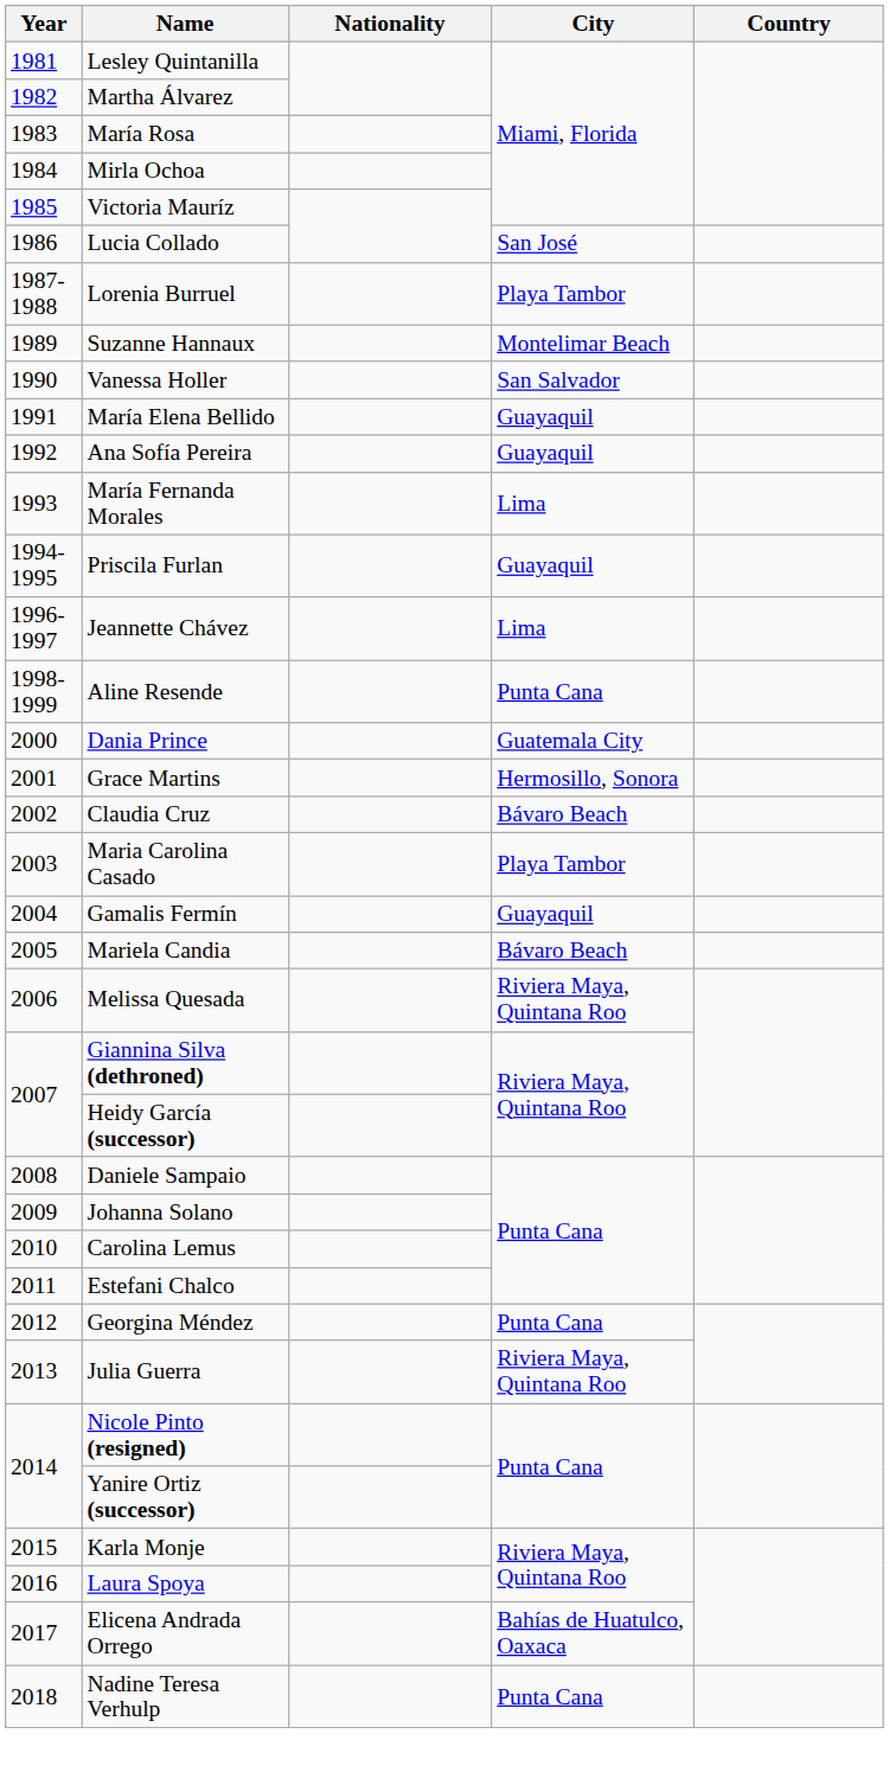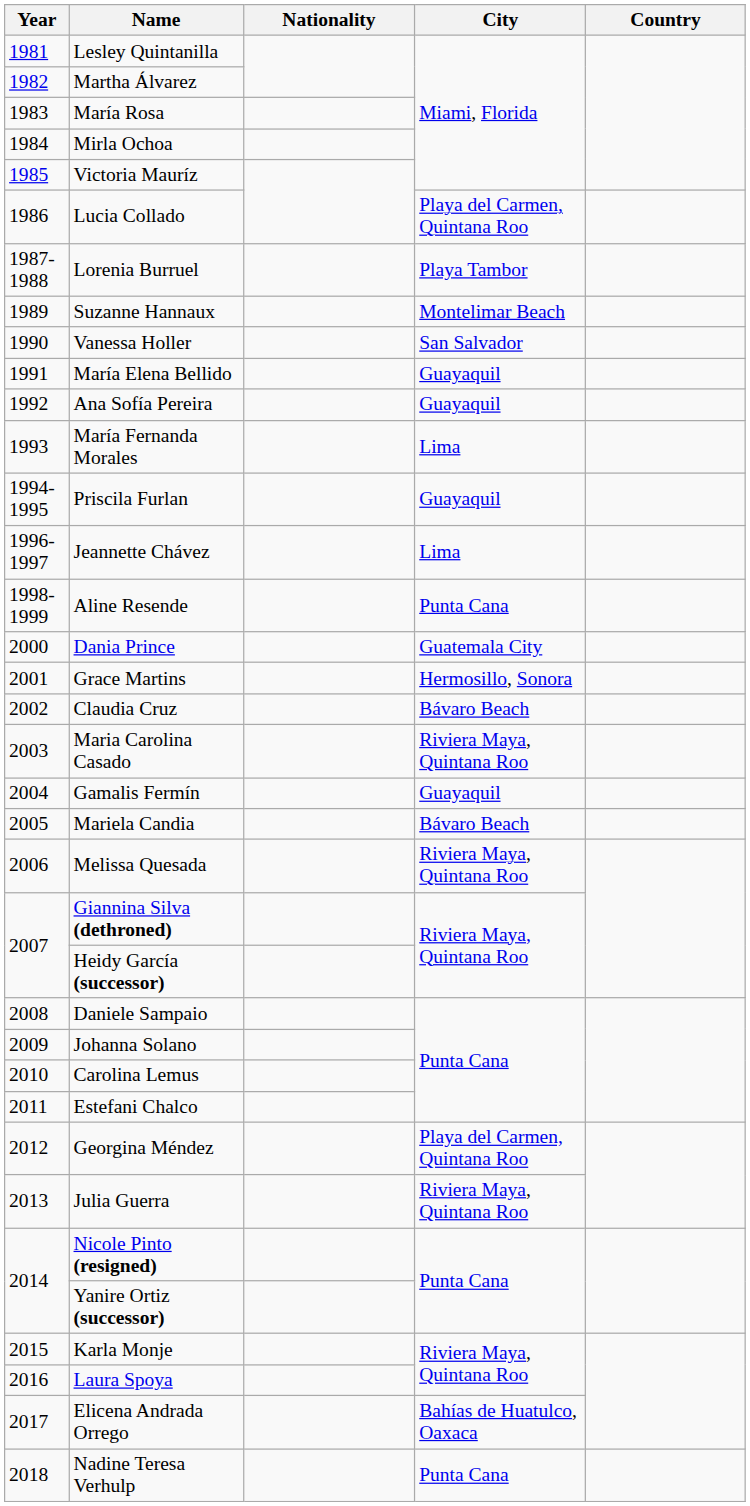 <table class="wikitable sortable collapsible">
 <tr>
 <th style="width:55px;" sortable>Year</th>
 <th style="width:200px;">Name</th>
 <th style="width:200px;">Nationality</th>
 <th style="width:200px;">City</th>
 <th style="width:200px;">Country</th>
 </tr>
 <tr>
 <td><a href='#'>1981</a></td>
 <td>Lesley Quintanilla</td>
 <td rowspan=2></td>
 <td rowspan=5><a href='#'>Miami</a>, <a href='#'>Florida</a></td>
 <td rowspan=5></td>
 </tr>
 <tr>
 <td><a href='#'>1982</a></td>
 <td>Martha Álvarez</td>
 </tr>
 <tr>
 <td>1983</td>
 <td>María Rosa</td>
 <td></td>
 </tr>
 <tr>
 <td>1984</td>
 <td>Mirla Ochoa</td>
 <td></td>
 </tr>
 <tr>
 <td><a href='#'>1985</a></td>
 <td>Victoria Mauríz</td>
 <td rowspan=2></td>
 </tr>
 <tr>
 <td>1986</td>
 <td>Lucia Collado</td>
-<td><a href='#'>San José</a></td>
+<td><a href='#'>Playa del Carmen, Quintana Roo</a></td>
 <td></td>
 </tr>
 <tr>
 <td data-sort-value="1988">1987-1988</td>
 <td>Lorenia Burruel</td>
 <td></td>
 <td><a href='#'>Playa Tambor</a></td>
 <td></td>
 </tr>
 <tr>
 <td>1989</td>
 <td>Suzanne Hannaux</td>
 <td></td>
 <td><a href='#'>Montelimar Beach</a></td>
 <td></td>
 </tr>
 <tr>
 <td>1990</td>
 <td>Vanessa Holler</td>
 <td></td>
 <td><a href='#'>San Salvador</a></td>
 <td></td>
 </tr>
 <tr>
 <td>1991</td>
 <td>María Elena Bellido</td>
 <td></td>
 <td><a href='#'>Guayaquil</a></td>
 <td></td>
 </tr>
 <tr>
 <td>1992</td>
 <td>Ana Sofía Pereira</td>
 <td></td>
 <td><a href='#'>Guayaquil</a></td>
 <td></td>
 </tr>
 <tr>
 <td>1993</td>
 <td>María Fernanda Morales</td>
 <td></td>
 <td><a href='#'>Lima</a></td>
 <td></td>
 </tr>
 <tr>
 <td>1994-1995</td>
 <td>Priscila Furlan</td>
 <td></td>
 <td><a href='#'>Guayaquil</a></td>
 <td></td>
 </tr>
 <tr>
 <td>1996-1997</td>
 <td>Jeannette Chávez</td>
 <td></td>
 <td><a href='#'>Lima</a></td>
 <td></td>
 </tr>
 <tr>
 <td>1998-1999</td>
 <td>Aline Resende</td>
 <td></td>
 <td><a href='#'>Punta Cana</a></td>
 <td></td>
 </tr>
 <tr>
 <td>2000</td>
 <td><a href='#'>Dania Prince</a></td>
 <td></td>
 <td><a href='#'>Guatemala City</a></td>
 <td></td>
 </tr>
 <tr>
 <td>2001</td>
 <td>Grace Martins</td>
 <td></td>
 <td><a href='#'>Hermosillo</a>, <a href='#'>Sonora</a></td>
 <td></td>
 </tr>
 <tr>
 <td>2002</td>
 <td>Claudia Cruz</td>
 <td></td>
 <td><a href='#'>Bávaro Beach</a></td>
 <td></td>
 </tr>
 <tr>
 <td>2003</td>
 <td>Maria Carolina Casado</td>
 <td></td>
-<td><a href='#'>Playa Tambor</a></td>
+<td><a href='#'>Riviera Maya</a>, <a href='#'>Quintana Roo</a></td>
 <td></td>
 </tr>
 <tr>
 <td>2004</td>
 <td>Gamalis Fermín</td>
 <td></td>
 <td><a href='#'>Guayaquil</a></td>
 <td></td>
 </tr>
 <tr>
 <td>2005</td>
 <td>Mariela Candia</td>
 <td></td>
 <td><a href='#'>Bávaro Beach</a></td>
 <td></td>
 </tr>
 <tr>
 <td>2006</td>
 <td>Melissa Quesada</td>
 <td></td>
 <td><a href='#'>Riviera Maya</a>, <a href='#'>Quintana Roo</a></td>
 <td rowspan=3></td>
 </tr>
 <tr>
 <td rowspan=2>2007</td>
 <td><a href='#'>Giannina Silva</a> <strong>(dethroned)</strong></td>
 <td></td>
 <td rowspan=2><a href='#'>Riviera Maya, Quintana Roo</a></td>
 </tr>
 <tr>
 <td>Heidy García <strong>(successor)</strong></td>
 <td></td>
 </tr>
 <tr>
 <td>2008</td>
 <td>Daniele Sampaio</td>
 <td></td>
 <td rowspan=4><a href='#'>Punta Cana</a></td>
 <td rowspan=4></td>
 </tr>
 <tr>
 <td>2009</td>
 <td>Johanna Solano</td>
 <td></td>
 </tr>
 <tr>
 <td>2010</td>
 <td>Carolina Lemus</td>
 <td></td>
 </tr>
 <tr>
 <td>2011</td>
 <td>Estefani Chalco</td>
 <td></td>
 </tr>
 <tr>
 <td>2012</td>
 <td>Georgina Méndez</td>
 <td></td>
-<td><a href='#'>Punta Cana</a></td>
+<td><a href='#'>Playa del Carmen, Quintana Roo</a></td>
 <td rowspan=2></td>
 </tr>
 <tr>
 <td>2013</td>
 <td>Julia Guerra</td>
 <td></td>
 <td><a href='#'>Riviera Maya</a>, <a href='#'>Quintana Roo</a></td>
 </tr>
 <tr>
 <td rowspan=2>2014</td>
 <td><a href='#'>Nicole Pinto</a> <strong>(resigned)</strong></td>
 <td></td>
 <td rowspan=2><a href='#'>Punta Cana</a></td>
 <td rowspan=2></td>
 </tr>
 <tr>
 <td>Yanire Ortiz <strong>(successor)</strong></td>
 <td></td>
 </tr>
 <tr>
 <td>2015</td>
 <td>Karla Monje</td>
 <td></td>
 <td rowspan=2><a href='#'>Riviera Maya</a>, <a href='#'>Quintana Roo</a></td>
 <td rowspan=3></td>
 </tr>
 <tr>
 <td>2016</td>
 <td><a href='#'>Laura Spoya</a></td>
 <td></td>
 </tr>
 <tr>
 <td>2017</td>
 <td>Elicena Andrada Orrego</td>
 <td></td>
 <td><a href='#'>Bahías de Huatulco</a>, <a href='#'>Oaxaca</a></td>
 </tr>
 <tr>
 <td>2018</td>
 <td>Nadine Teresa Verhulp</td>
 <td></td>
 <td><a href='#'>Punta Cana</a></td>
 <td></td>
 </tr>
 </table>
